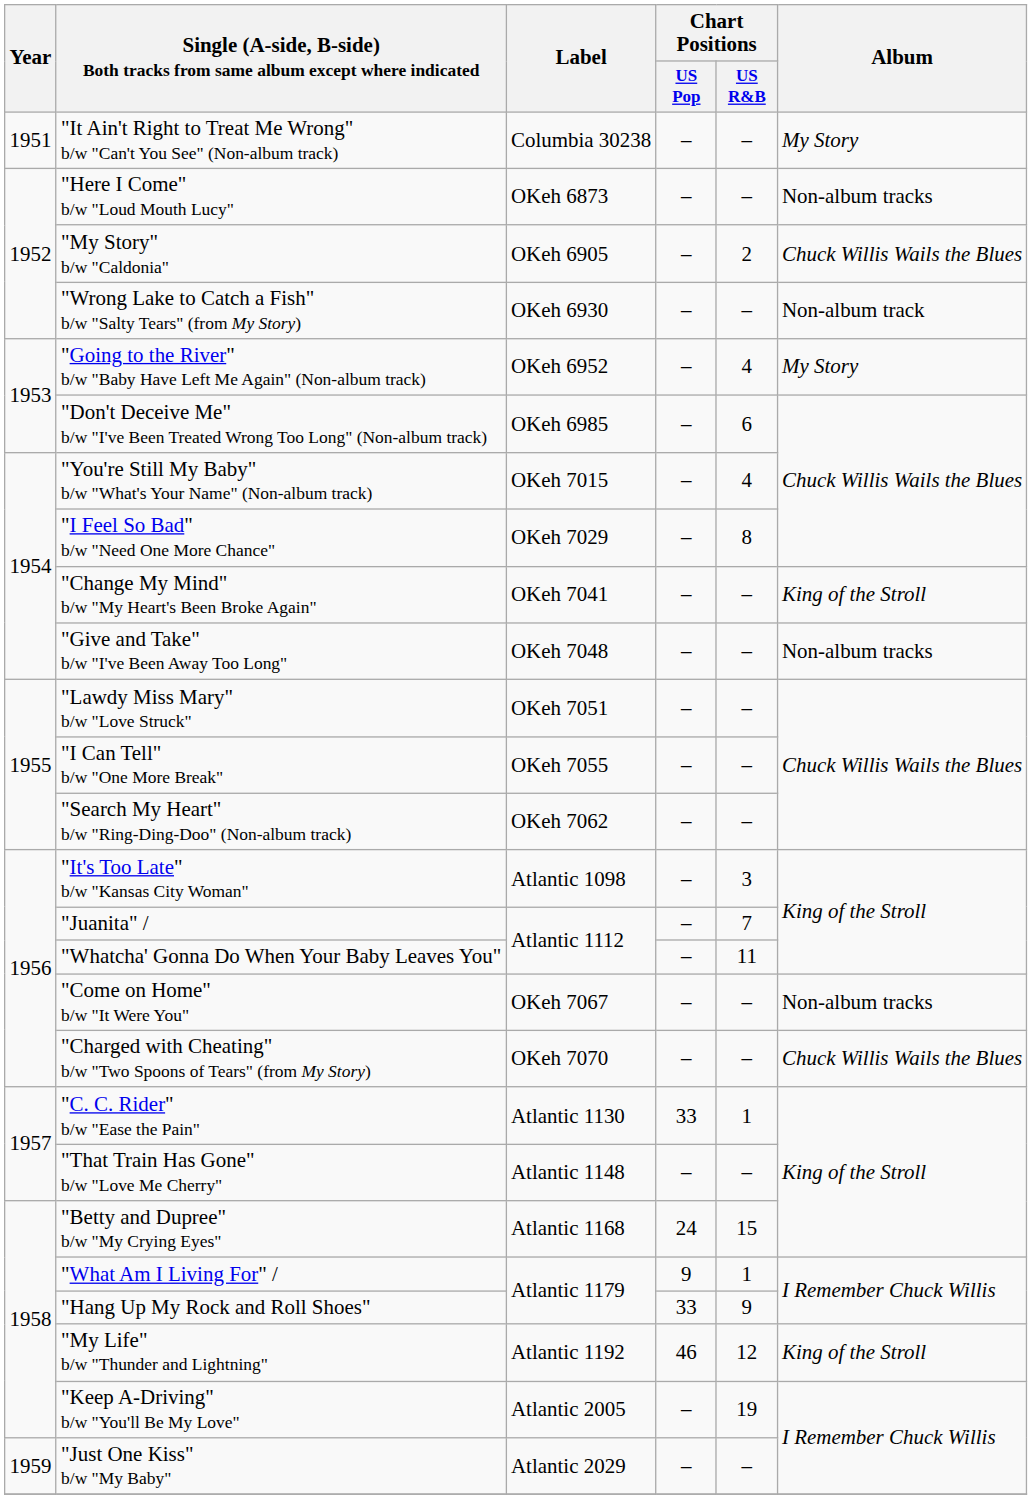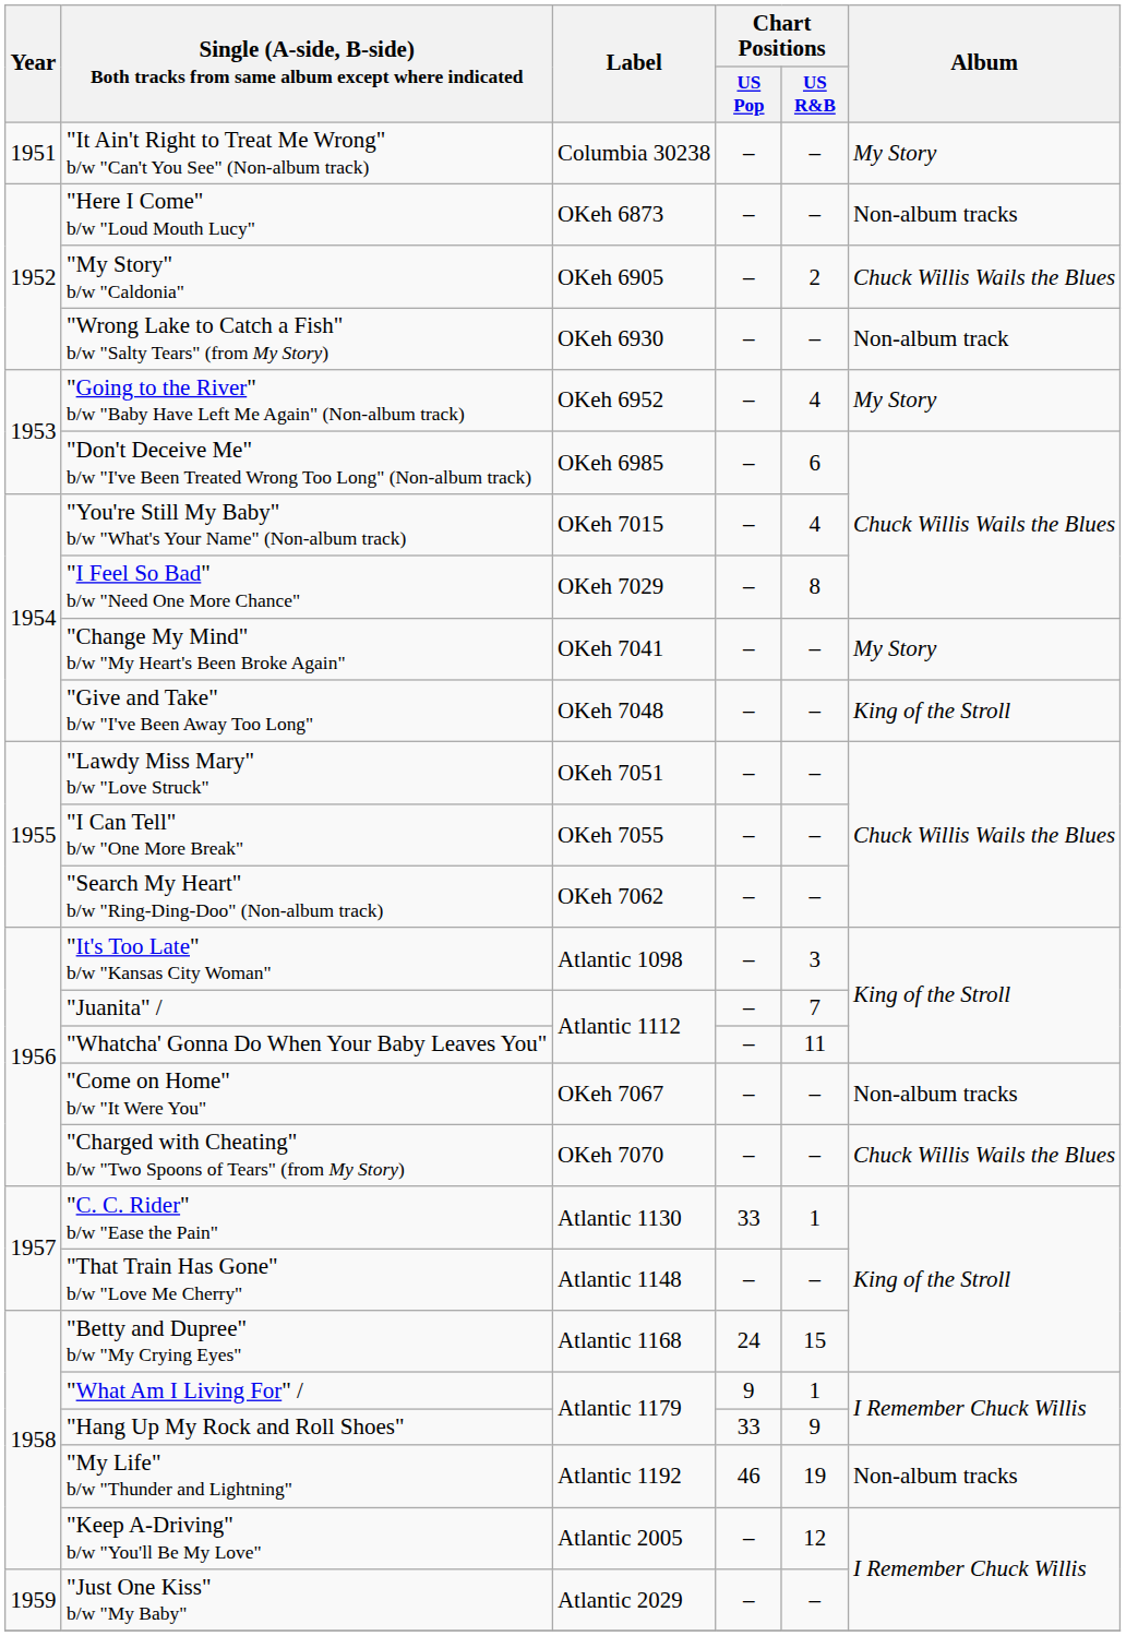 <table class="wikitable" style="text-align:center;">
 <tr>
 <th rowspan="2">Year</th>
 <th rowspan="2">Single (A-side, B-side)<br><small>Both tracks from same album except where indicated</small></th>
 <th rowspan="2">Label</th>
 <th colspan="2">Chart Positions</th>
 <th rowspan="2">Album</th>
 </tr>
 <tr style="font-size:small;">
 <th width="40"><a href='#'>US Pop</a></th>
 <th width="40"><a href='#'>US<br>R&B</a></th>
 </tr>
 <tr>
 <td rowspan="1">1951</td>
 <td align="left">"It Ain't Right to Treat Me Wrong"<br><small>b/w "Can't You See" (Non-album track)</small></td>
 <td align="left">Columbia 30238</td>
 <td>–</td>
 <td>–</td>
 <td align="left"><em>My Story</em></td>
 </tr>
 <tr>
 <td rowspan="3">1952</td>
 <td align="left">"Here I Come"<br><small>b/w "Loud Mouth Lucy"</small></td>
 <td align="left">OKeh 6873</td>
 <td>–</td>
 <td>–</td>
 <td align="left">Non-album tracks</td>
 </tr>
 <tr>
 <td align="left">"My Story"<br><small>b/w "Caldonia"</small></td>
 <td align="left">OKeh 6905</td>
 <td>–</td>
 <td>2</td>
 <td align="left"><em>Chuck Willis Wails the Blues</em></td>
 </tr>
 <tr>
 <td align="left">"Wrong Lake to Catch a Fish"<br><small>b/w "Salty Tears" (from <em>My Story</em>)</small></td>
 <td align="left">OKeh 6930</td>
 <td>–</td>
 <td>–</td>
 <td align="left">Non-album track</td>
 </tr>
 <tr>
 <td rowspan="2">1953</td>
 <td align="left">"<a href='#'>Going to the River</a>"<br><small>b/w "Baby Have Left Me Again" (Non-album track)</small></td>
 <td align="left">OKeh 6952</td>
 <td>–</td>
 <td>4</td>
 <td align="left"><em>My Story</em></td>
 </tr>
 <tr>
 <td align="left">"Don't Deceive Me"<br><small>b/w "I've Been Treated Wrong Too Long" (Non-album track)</small></td>
 <td align="left">OKeh 6985</td>
 <td>–</td>
 <td>6</td>
 <td align="left" rowspan="3"><em>Chuck Willis Wails the Blues</em></td>
 </tr>
 <tr>
 <td rowspan="4">1954</td>
 <td align="left">"You're Still My Baby"<br><small>b/w "What's Your Name" (Non-album track)</small></td>
 <td align="left">OKeh 7015</td>
 <td>–</td>
 <td>4</td>
 </tr>
 <tr>
 <td align="left">"<a href='#'>I Feel So Bad</a>"<br><small>b/w "Need One More Chance"</small></td>
 <td align="left">OKeh 7029</td>
 <td>–</td>
 <td>8</td>
 </tr>
 <tr>
 <td align="left">"Change My Mind"<br><small>b/w "My Heart's Been Broke Again"</small></td>
 <td align="left">OKeh 7041</td>
 <td>–</td>
 <td>–</td>
-<td align="left"><em>King of the Stroll</em></td>
+<td align="left"><em>My Story</em></td>
 </tr>
 <tr>
 <td align="left">"Give and Take"<br><small>b/w "I've Been Away Too Long"</small></td>
 <td align="left">OKeh 7048</td>
 <td>–</td>
 <td>–</td>
-<td align="left">Non-album tracks</td>
+<td align="left"><em>King of the Stroll</em></td>
 </tr>
 <tr>
 <td rowspan="3">1955</td>
 <td align="left">"Lawdy Miss Mary"<br><small>b/w "Love Struck"</small></td>
 <td align="left">OKeh 7051</td>
 <td>–</td>
 <td>–</td>
 <td align="left" rowspan="3"><em>Chuck Willis Wails the Blues</em></td>
 </tr>
 <tr>
 <td align="left">"I Can Tell"<br><small>b/w "One More Break"</small></td>
 <td align="left">OKeh 7055</td>
 <td>–</td>
 <td>–</td>
 </tr>
 <tr>
 <td align="left">"Search My Heart"<br><small>b/w "Ring-Ding-Doo" (Non-album track)</small></td>
 <td align="left">OKeh 7062</td>
 <td>–</td>
 <td>–</td>
 </tr>
 <tr>
 <td rowspan="5">1956</td>
 <td align="left">"<a href='#'>It's Too Late</a>"<br><small>b/w "Kansas City Woman"</small></td>
 <td align="left">Atlantic 1098</td>
 <td>–</td>
 <td>3</td>
 <td align="left" rowspan="3"><em>King of the Stroll</em></td>
 </tr>
 <tr>
 <td align="left">"Juanita" /</td>
 <td align="left" rowspan="2">Atlantic 1112</td>
 <td>–</td>
 <td>7</td>
 </tr>
 <tr>
 <td align="left">"Whatcha' Gonna Do When Your Baby Leaves You"</td>
 <td>–</td>
 <td>11</td>
 </tr>
 <tr>
 <td align="left">"Come on Home"<br><small>b/w "It Were You"</small></td>
 <td align="left">OKeh 7067</td>
 <td>–</td>
 <td>–</td>
 <td align="left">Non-album tracks</td>
 </tr>
 <tr>
 <td align="left">"Charged with Cheating"<br><small>b/w "Two Spoons of Tears" (from <em>My Story</em>)</small></td>
 <td align="left">OKeh 7070</td>
 <td>–</td>
 <td>–</td>
 <td align="left"><em>Chuck Willis Wails the Blues</em></td>
 </tr>
 <tr>
 <td rowspan="2">1957</td>
 <td align="left">"<a href='#'>C. C. Rider</a>"<br><small>b/w "Ease the Pain"</small></td>
 <td align="left">Atlantic 1130</td>
 <td>33</td>
 <td>1</td>
 <td align="left" rowspan="3"><em>King of the Stroll</em></td>
 </tr>
 <tr>
 <td align="left">"That Train Has Gone"<br><small>b/w "Love Me Cherry"</small></td>
 <td align="left">Atlantic 1148</td>
 <td>–</td>
 <td>–</td>
 </tr>
 <tr>
 <td rowspan="5">1958</td>
 <td align="left">"Betty and Dupree"<br><small>b/w "My Crying Eyes"</small></td>
 <td align="left">Atlantic 1168</td>
 <td>24</td>
 <td>15</td>
 </tr>
 <tr>
 <td align="left">"<a href='#'>What Am I Living For</a>" /</td>
 <td align="left" rowspan="2">Atlantic 1179</td>
 <td>9</td>
 <td>1</td>
 <td align="left" rowspan="2"><em>I Remember Chuck Willis</em></td>
 </tr>
 <tr>
 <td align="left">"Hang Up My Rock and Roll Shoes"</td>
 <td>33</td>
 <td>9</td>
 </tr>
 <tr>
 <td align="left">"My Life"<br><small>b/w "Thunder and Lightning"</small></td>
 <td align="left">Atlantic 1192</td>
 <td>46</td>
-<td>12</td>
-<td align="left"><em>King of the Stroll</em></td>
+<td>19</td>
+<td align="left">Non-album tracks</td>
 </tr>
 <tr>
 <td align="left">"Keep A-Driving"<br><small>b/w "You'll Be My Love"</small></td>
 <td align="left">Atlantic 2005</td>
 <td>–</td>
-<td>19</td>
+<td>12</td>
 <td align="left" rowspan="2"><em>I Remember Chuck Willis</em></td>
 </tr>
 <tr>
 <td rowspan="1">1959</td>
 <td align="left">"Just One Kiss"<br><small>b/w "My Baby"</small></td>
 <td align="left">Atlantic 2029</td>
 <td>–</td>
 <td>–</td>
 </tr>
 <tr>
 </tr>
 </table>
